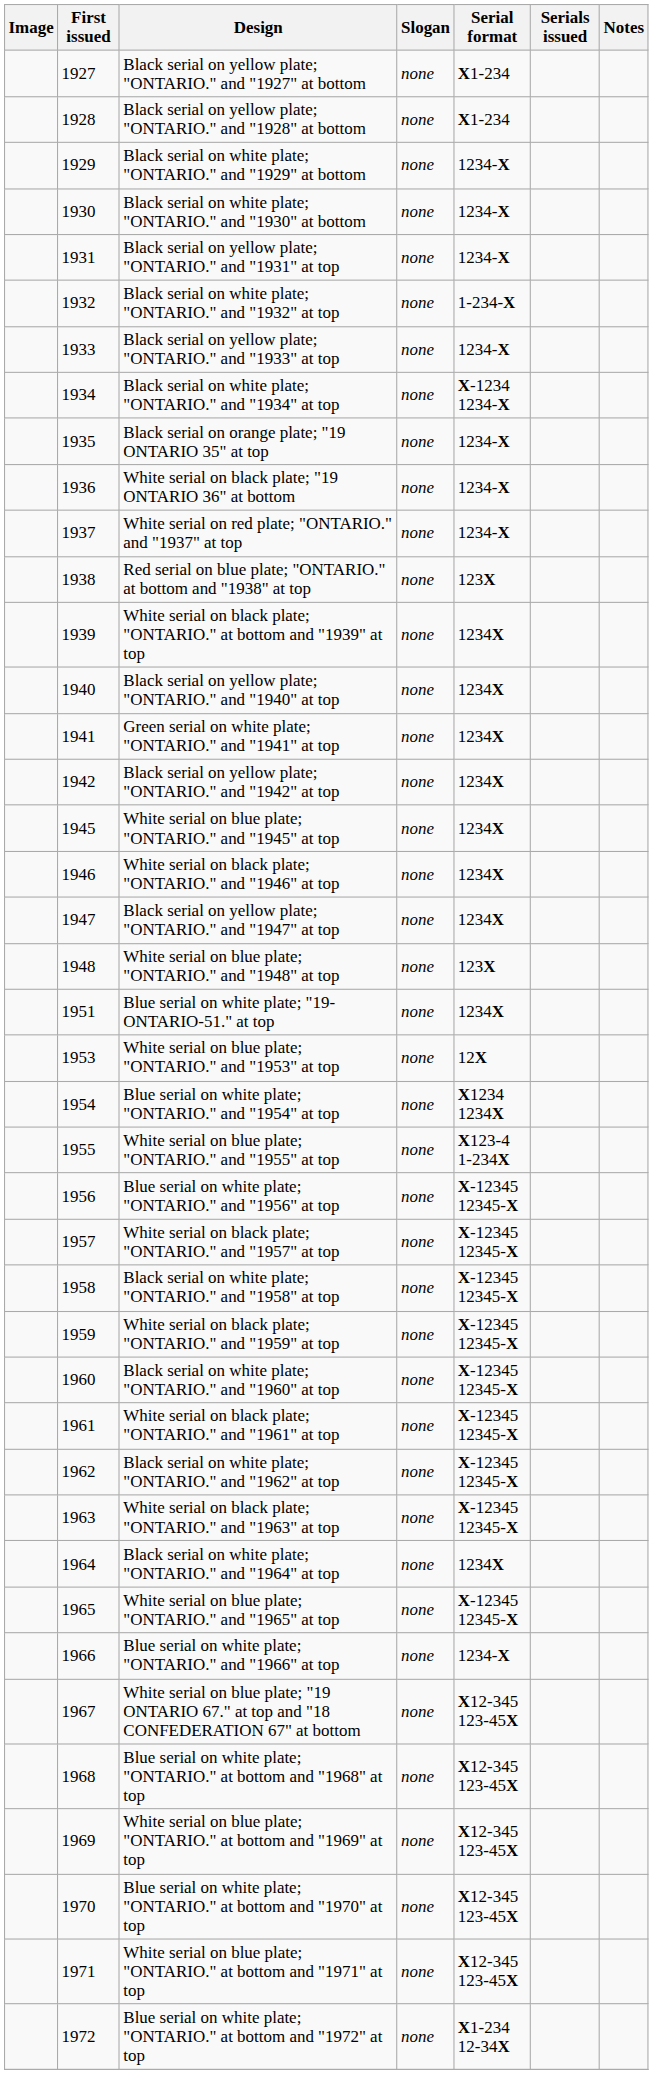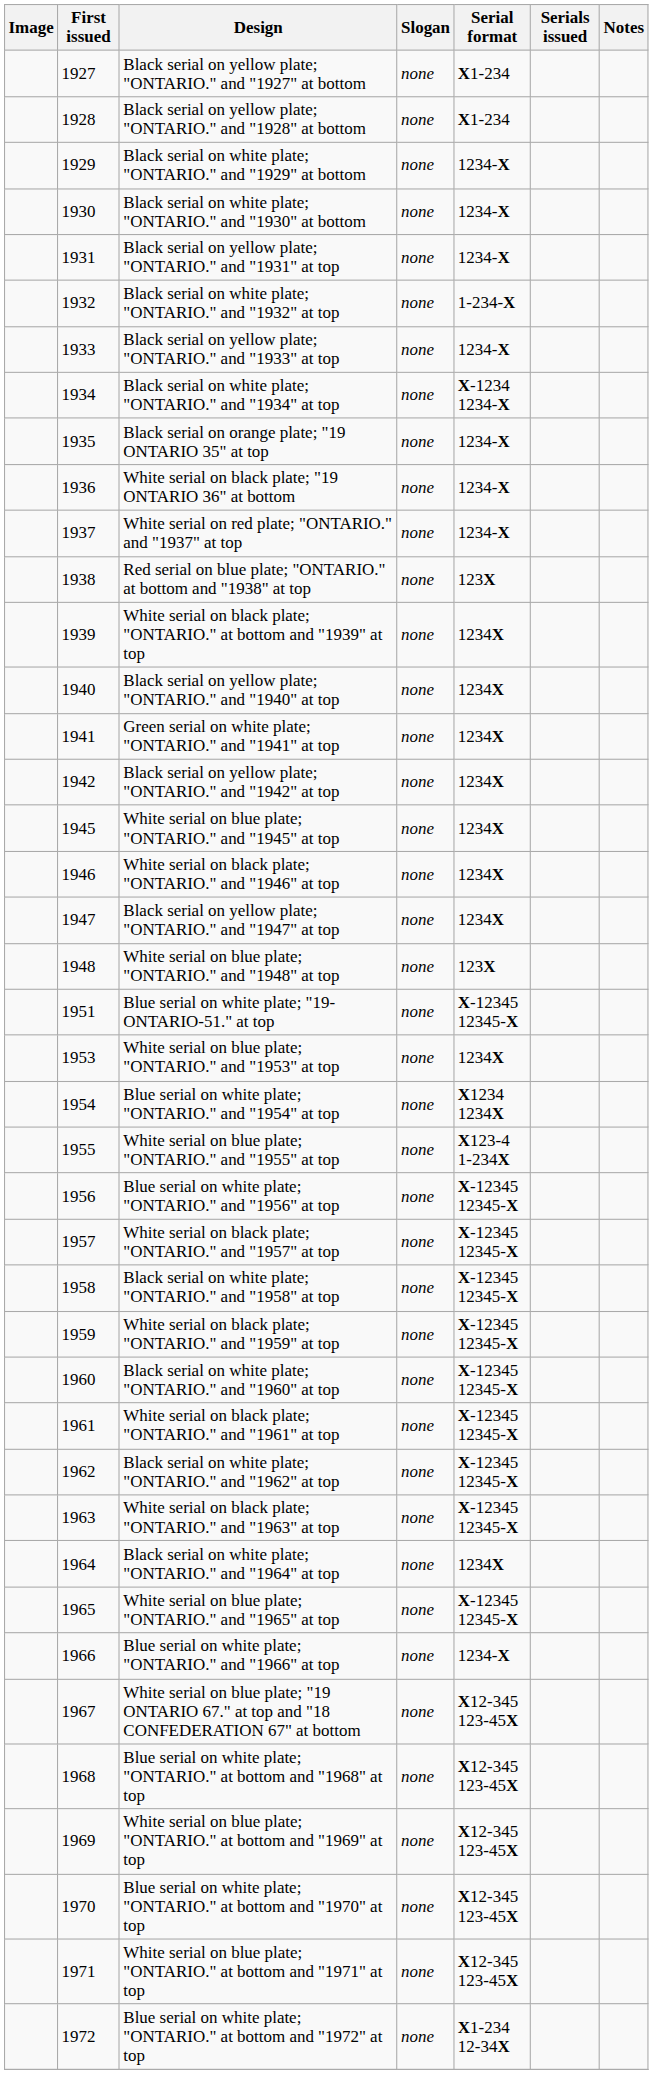 <table class="wikitable">
 <tr>
 <th>Image</th>
 <th>First issued</th>
 <th>Design</th>
 <th>Slogan</th>
 <th style="width:65px">Serial format</th>
 <th>Serials issued</th>
 <th>Notes</th>
 </tr>
 <tr>
 <td></td>
 <td>1927</td>
 <td>Black serial on yellow plate; "ONTARIO." and "1927" at bottom</td>
 <td><em>none</em></td>
 <td><strong>X</strong>1-234</td>
 <td></td>
 <td></td>
 </tr>
 <tr>
 <td></td>
 <td>1928</td>
 <td>Black serial on yellow plate; "ONTARIO." and "1928" at bottom</td>
 <td><em>none</em></td>
 <td><strong>X</strong>1-234</td>
 <td></td>
 <td></td>
 </tr>
 <tr>
 <td></td>
 <td>1929</td>
 <td>Black serial on white plate; "ONTARIO." and "1929" at bottom</td>
 <td><em>none</em></td>
 <td>1234-<strong>X</strong></td>
 <td></td>
 <td></td>
 </tr>
 <tr>
 <td></td>
 <td>1930</td>
 <td>Black serial on white plate; "ONTARIO." and "1930" at bottom</td>
 <td><em>none</em></td>
 <td>1234-<strong>X</strong></td>
 <td></td>
 <td></td>
 </tr>
 <tr>
 <td></td>
 <td>1931</td>
 <td>Black serial on yellow plate; "ONTARIO." and "1931" at top</td>
 <td><em>none</em></td>
 <td>1234-<strong>X</strong></td>
 <td></td>
 <td></td>
 </tr>
 <tr>
 <td></td>
 <td>1932</td>
 <td>Black serial on white plate; "ONTARIO." and "1932" at top</td>
 <td><em>none</em></td>
 <td>1-234-<strong>X</strong></td>
 <td></td>
 <td></td>
 </tr>
 <tr>
 <td></td>
 <td>1933</td>
 <td>Black serial on yellow plate; "ONTARIO." and "1933" at top</td>
 <td><em>none</em></td>
 <td>1234-<strong>X</strong></td>
 <td></td>
 <td></td>
 </tr>
 <tr>
 <td></td>
 <td>1934</td>
 <td>Black serial on white plate; "ONTARIO." and "1934" at top</td>
 <td><em>none</em></td>
 <td><strong>X</strong>-1234 <br> 1234-<strong>X</strong></td>
 <td></td>
 <td></td>
 </tr>
 <tr>
 <td></td>
 <td>1935</td>
 <td>Black serial on orange plate; "19 ONTARIO 35" at top</td>
 <td><em>none</em></td>
 <td>1234-<strong>X</strong></td>
 <td></td>
 <td></td>
 </tr>
 <tr>
 <td></td>
 <td>1936</td>
 <td>White serial on black plate; "19 ONTARIO 36" at bottom</td>
 <td><em>none</em></td>
 <td>1234-<strong>X</strong></td>
 <td></td>
 <td></td>
 </tr>
 <tr>
 <td></td>
 <td>1937</td>
 <td>White serial on red plate; "ONTARIO." and "1937" at top</td>
 <td><em>none</em></td>
 <td>1234-<strong>X</strong></td>
 <td></td>
 <td></td>
 </tr>
 <tr>
 <td></td>
 <td>1938</td>
 <td>Red serial on blue plate; "ONTARIO." at bottom and "1938" at top</td>
 <td><em>none</em></td>
 <td>123<strong>X</strong></td>
 <td></td>
 <td></td>
 </tr>
 <tr>
 <td></td>
 <td>1939</td>
 <td>White serial on black plate; "ONTARIO." at bottom and "1939" at top</td>
 <td><em>none</em></td>
 <td>1234<strong>X</strong></td>
 <td></td>
 <td></td>
 </tr>
 <tr>
 <td></td>
 <td>1940</td>
 <td>Black serial on yellow plate; "ONTARIO." and "1940" at top</td>
 <td><em>none</em></td>
 <td>1234<strong>X</strong></td>
 <td></td>
 <td></td>
 </tr>
 <tr>
 <td></td>
 <td>1941</td>
 <td>Green serial on white plate; "ONTARIO." and "1941" at top</td>
 <td><em>none</em></td>
 <td>1234<strong>X</strong></td>
 <td></td>
 <td></td>
 </tr>
 <tr>
 <td></td>
 <td>1942</td>
 <td>Black serial on yellow plate; "ONTARIO." and "1942" at top</td>
 <td><em>none</em></td>
 <td>1234<strong>X</strong></td>
 <td></td>
 <td></td>
 </tr>
 <tr>
 <td></td>
 <td>1945</td>
 <td>White serial on blue plate; "ONTARIO." and "1945" at top</td>
 <td><em>none</em></td>
 <td>1234<strong>X</strong></td>
 <td></td>
 <td></td>
 </tr>
 <tr>
 <td></td>
 <td>1946</td>
 <td>White serial on black plate; "ONTARIO." and "1946" at top</td>
 <td><em>none</em></td>
 <td>1234<strong>X</strong></td>
 <td></td>
 <td></td>
 </tr>
 <tr>
 <td></td>
 <td>1947</td>
 <td>Black serial on yellow plate; "ONTARIO." and "1947" at top</td>
 <td><em>none</em></td>
 <td>1234<strong>X</strong></td>
 <td></td>
 <td></td>
 </tr>
 <tr>
 <td></td>
 <td>1948</td>
 <td>White serial on blue plate; "ONTARIO." and "1948" at top</td>
 <td><em>none</em></td>
 <td>123<strong>X</strong></td>
 <td></td>
 <td></td>
 </tr>
 <tr>
 <td></td>
 <td>1951</td>
 <td>Blue serial on white plate; "19-ONTARIO-51." at top</td>
 <td><em>none</em></td>
-<td>1234<strong>X</strong></td>
+<td><strong>X</strong>-12345 <br> 12345-<strong>X</strong></td>
 <td></td>
 <td></td>
 </tr>
 <tr>
 <td></td>
 <td>1953</td>
 <td>White serial on blue plate; "ONTARIO." and "1953" at top</td>
 <td><em>none</em></td>
-<td>12<strong>X</strong></td>
+<td>1234<strong>X</strong></td>
 <td></td>
 <td></td>
 </tr>
 <tr>
 <td></td>
 <td>1954</td>
 <td>Blue serial on white plate; "ONTARIO." and "1954" at top</td>
 <td><em>none</em></td>
 <td><strong>X</strong>1234 <br> 1234<strong>X</strong></td>
 <td></td>
 <td></td>
 </tr>
 <tr>
 <td></td>
 <td>1955</td>
 <td>White serial on blue plate; "ONTARIO." and "1955" at top</td>
 <td><em>none</em></td>
 <td><strong>X</strong>123-4 <br> 1-234<strong>X</strong></td>
 <td></td>
 <td></td>
 </tr>
 <tr>
 <td></td>
 <td>1956</td>
 <td>Blue serial on white plate; "ONTARIO." and "1956" at top</td>
 <td><em>none</em></td>
 <td><strong>X</strong>-12345 <br> 12345-<strong>X</strong></td>
 <td></td>
 <td></td>
 </tr>
 <tr>
 <td></td>
 <td>1957</td>
 <td>White serial on black plate; "ONTARIO." and "1957" at top</td>
 <td><em>none</em></td>
 <td><strong>X</strong>-12345 <br> 12345-<strong>X</strong></td>
 <td></td>
 <td></td>
 </tr>
 <tr>
 <td></td>
 <td>1958</td>
 <td>Black serial on white plate; "ONTARIO." and "1958" at top</td>
 <td><em>none</em></td>
 <td><strong>X</strong>-12345 <br> 12345-<strong>X</strong></td>
 <td></td>
 <td></td>
 </tr>
 <tr>
 <td></td>
 <td>1959</td>
 <td>White serial on black plate; "ONTARIO." and "1959" at top</td>
 <td><em>none</em></td>
 <td><strong>X</strong>-12345 <br> 12345-<strong>X</strong></td>
 <td></td>
 <td></td>
 </tr>
 <tr>
 <td></td>
 <td>1960</td>
 <td>Black serial on white plate; "ONTARIO." and "1960" at top</td>
 <td><em>none</em></td>
 <td><strong>X</strong>-12345 <br> 12345-<strong>X</strong></td>
 <td></td>
 <td></td>
 </tr>
 <tr>
 <td></td>
 <td>1961</td>
 <td>White serial on black plate; "ONTARIO." and "1961" at top</td>
 <td><em>none</em></td>
 <td><strong>X</strong>-12345 <br> 12345-<strong>X</strong></td>
 <td></td>
 <td></td>
 </tr>
 <tr>
 <td></td>
 <td>1962</td>
 <td>Black serial on white plate; "ONTARIO." and "1962" at top</td>
 <td><em>none</em></td>
 <td><strong>X</strong>-12345 <br> 12345-<strong>X</strong></td>
 <td></td>
 <td></td>
 </tr>
 <tr>
 <td></td>
 <td>1963</td>
 <td>White serial on black plate; "ONTARIO." and "1963" at top</td>
 <td><em>none</em></td>
 <td><strong>X</strong>-12345 12345-<strong>X</strong></td>
 <td></td>
 <td></td>
 </tr>
 <tr>
 <td></td>
 <td>1964</td>
 <td>Black serial on white plate; "ONTARIO." and "1964" at top</td>
 <td><em>none</em></td>
 <td>1234<strong>X</strong></td>
 <td></td>
 <td></td>
 </tr>
 <tr>
 <td></td>
 <td>1965</td>
 <td>White serial on blue plate; "ONTARIO." and "1965" at top</td>
 <td><em>none</em></td>
 <td><strong>X</strong>-12345 <br> 12345-<strong>X</strong></td>
 <td></td>
 <td></td>
 </tr>
 <tr>
 <td></td>
 <td>1966</td>
 <td>Blue serial on white plate; "ONTARIO." and "1966" at top</td>
 <td><em>none</em></td>
 <td>1234-<strong>X</strong></td>
 <td></td>
 <td></td>
 </tr>
 <tr>
 <td></td>
 <td>1967</td>
 <td>White serial on blue plate; "19 ONTARIO 67." at top and "18 CONFEDERATION 67" at bottom</td>
 <td><em>none</em></td>
 <td><strong>X</strong>12-345 <br> 123-45<strong>X</strong></td>
 <td></td>
 <td></td>
 </tr>
 <tr>
 <td></td>
 <td>1968</td>
 <td>Blue serial on white plate; "ONTARIO." at bottom and "1968" at top</td>
 <td><em>none</em></td>
 <td><strong>X</strong>12-345 <br> 123-45<strong>X</strong></td>
 <td></td>
 <td></td>
 </tr>
 <tr>
 <td></td>
 <td>1969</td>
 <td>White serial on blue plate; "ONTARIO." at bottom and "1969" at top</td>
 <td><em>none</em></td>
 <td><strong>X</strong>12-345 <br> 123-45<strong>X</strong></td>
 <td></td>
 <td></td>
 </tr>
 <tr>
 <td></td>
 <td>1970</td>
 <td>Blue serial on white plate; "ONTARIO." at bottom and "1970" at top</td>
 <td><em>none</em></td>
 <td><strong>X</strong>12-345 <br> 123-45<strong>X</strong></td>
 <td></td>
 <td></td>
 </tr>
 <tr>
 <td></td>
 <td>1971</td>
 <td>White serial on blue plate; "ONTARIO." at bottom and "1971" at top</td>
 <td><em>none</em></td>
 <td><strong>X</strong>12-345 <br> 123-45<strong>X</strong></td>
 <td></td>
 <td></td>
 </tr>
 <tr>
 <td></td>
 <td>1972</td>
 <td>Blue serial on white plate; "ONTARIO." at bottom and "1972" at top</td>
 <td><em>none</em></td>
 <td><strong>X</strong>1-234 <br> 12-34<strong>X</strong></td>
 <td></td>
 <td></td>
 </tr>
 <tr>
 </tr>
 </table>
